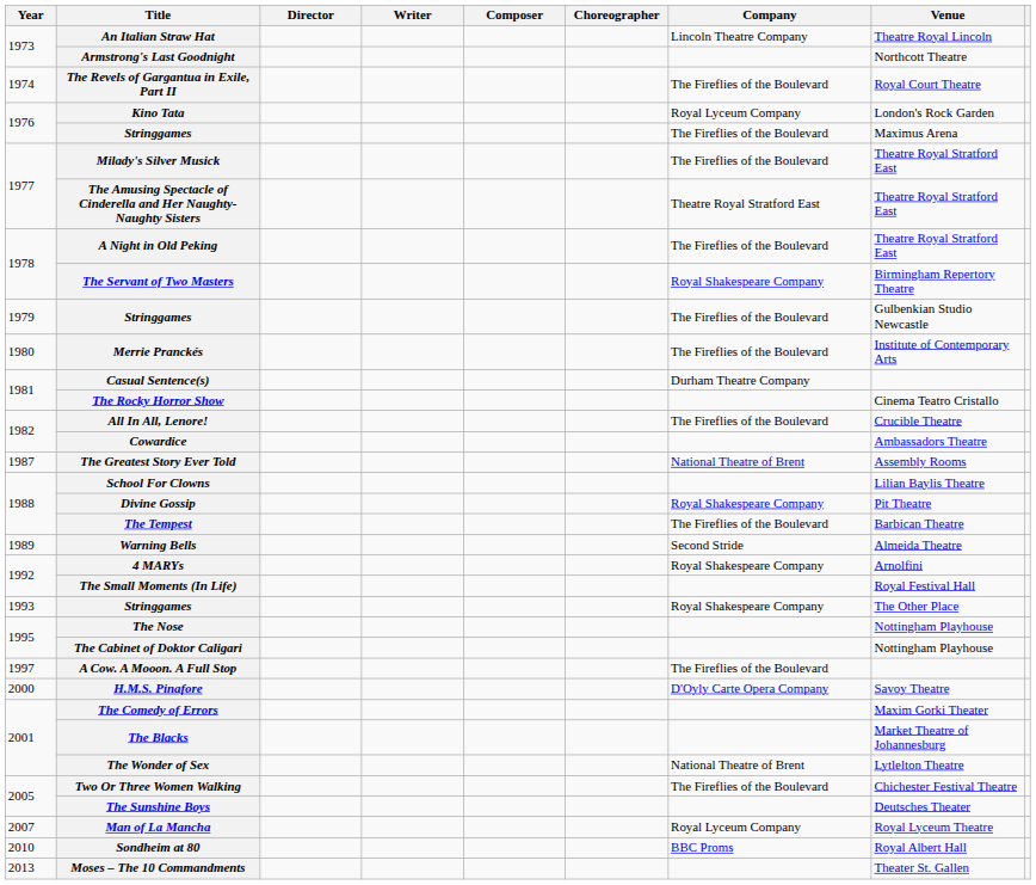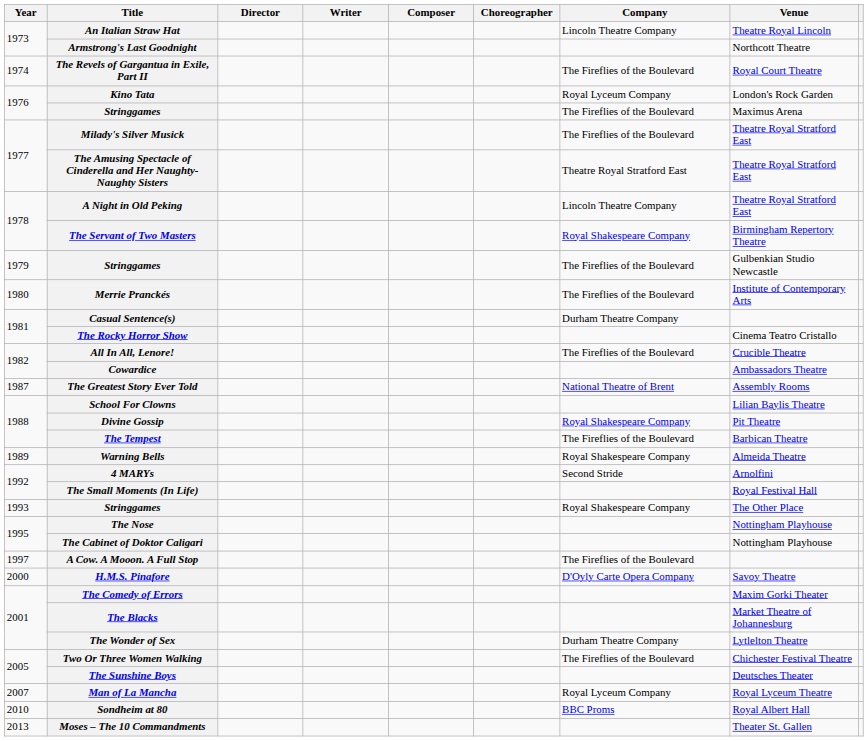 <table class="wikitable plainrowheaders sortable" width="100%">
 <tr>
 <th scope="col" width="5%">Year</th>
 <th scope="col" width="20%">Title</th>
 <th scope="col" width="10%">Director</th>
 <th scope="col" width="10%">Writer</th>
 <th scope="col" width="10%">Composer</th>
 <th scope="col" width="10%">Choreographer</th>
 <th scope="col" width="20%">Company</th>
 <th scope="col" width="20%">Venue</th>
 <th scope="col" class="unsortable" width="5%"></th>
 </tr>
 <tr>
 <td rowspan=2>1973</td>
 <th scope="row"><em>An Italian Straw Hat</em></th>
 <td></td>
 <td></td>
 <td></td>
 <td></td>
 <td>Lincoln Theatre Company</td>
 <td><a href='#'>Theatre Royal Lincoln</a></td>
 <td></td>
 </tr>
 <tr>
 <th scope="row"><em>Armstrong's Last Goodnight</em></th>
 <td></td>
 <td></td>
 <td></td>
 <td></td>
 <td></td>
 <td>Northcott Theatre</td>
 <td></td>
 </tr>
 <tr>
 <td>1974</td>
 <th scope="row"><em>The Revels of Gargantua in Exile, Part II</em></th>
 <td></td>
 <td></td>
 <td></td>
 <td></td>
 <td>The Fireflies of the Boulevard</td>
 <td><a href='#'>Royal Court Theatre</a></td>
 <td></td>
 </tr>
 <tr>
 <td rowspan=2>1976</td>
 <th scope="row"><em>Kino Tata</em></th>
 <td></td>
 <td></td>
 <td></td>
 <td></td>
 <td>Royal Lyceum Company</td>
 <td>London's Rock Garden</td>
 <td></td>
 </tr>
 <tr>
 <th scope="row"><em>Stringgames</em></th>
 <td></td>
 <td></td>
 <td></td>
 <td></td>
 <td>The Fireflies of the Boulevard</td>
 <td>Maximus Arena</td>
 <td></td>
 </tr>
 <tr>
 <td rowspan=2>1977</td>
 <th scope="row"><em>Milady's Silver Musick</em></th>
 <td></td>
 <td></td>
 <td></td>
 <td></td>
 <td>The Fireflies of the Boulevard</td>
 <td><a href='#'>Theatre Royal Stratford East</a></td>
 <td></td>
 </tr>
 <tr>
 <th scope="row"><em>The Amusing Spectacle of Cinderella and Her Naughty-Naughty Sisters</em></th>
 <td></td>
 <td></td>
 <td></td>
 <td></td>
 <td>Theatre Royal Stratford East</td>
 <td><a href='#'>Theatre Royal Stratford East</a></td>
 <td></td>
 </tr>
 <tr>
 <td rowspan=2>1978</td>
 <th scope="row"><em>A Night in Old Peking</em></th>
 <td></td>
 <td></td>
 <td></td>
 <td></td>
-<td>The Fireflies of the Boulevard</td>
+<td>Lincoln Theatre Company</td>
 <td><a href='#'>Theatre Royal Stratford East</a></td>
 <td></td>
 </tr>
 <tr>
 <th scope="row"><em><a href='#'>The Servant of Two Masters</a></em></th>
 <td></td>
 <td></td>
 <td></td>
 <td></td>
 <td><a href='#'>Royal Shakespeare Company</a></td>
 <td><a href='#'>Birmingham Repertory Theatre</a></td>
 <td></td>
 </tr>
 <tr>
 <td>1979</td>
 <th scope="row"><em>Stringgames</em></th>
 <td></td>
 <td></td>
 <td></td>
 <td></td>
 <td>The Fireflies of the Boulevard</td>
 <td>Gulbenkian Studio Newcastle</td>
 <td></td>
 </tr>
 <tr>
 <td>1980</td>
 <th scope="row"><em>Merrie Pranckés</em></th>
 <td></td>
 <td></td>
 <td></td>
 <td></td>
 <td>The Fireflies of the Boulevard</td>
 <td><a href='#'>Institute of Contemporary Arts</a></td>
 <td></td>
 </tr>
 <tr>
 <td rowspan=2>1981</td>
 <th scope="row"><em>Casual Sentence(s)</em></th>
 <td></td>
 <td></td>
 <td></td>
 <td></td>
 <td>Durham Theatre Company</td>
 <td></td>
 <td><br></td>
 </tr>
 <tr>
 <th scope="row"><em><a href='#'>The Rocky Horror Show</a></em></th>
 <td></td>
 <td></td>
 <td></td>
 <td></td>
 <td></td>
 <td>Cinema Teatro Cristallo</td>
 <td></td>
 </tr>
 <tr>
 <td rowspan=2>1982</td>
 <th scope="row"><em>All In All, Lenore!</em></th>
 <td></td>
 <td></td>
 <td></td>
 <td></td>
 <td>The Fireflies of the Boulevard</td>
 <td><a href='#'>Crucible Theatre</a></td>
 <td></td>
 </tr>
 <tr>
 <th scope="row"><em>Cowardice</em></th>
 <td></td>
 <td></td>
 <td></td>
 <td></td>
 <td></td>
 <td><a href='#'>Ambassadors Theatre</a></td>
 <td></td>
 </tr>
 <tr>
 <td>1987</td>
 <th scope="row"><em>The Greatest Story Ever Told</em></th>
 <td></td>
 <td></td>
 <td></td>
 <td></td>
 <td><a href='#'>National Theatre of Brent</a></td>
 <td><a href='#'>Assembly Rooms</a></td>
 <td></td>
 </tr>
 <tr>
 <td rowspan=3>1988</td>
 <th scope="row"><em>School For Clowns</em></th>
 <td></td>
 <td></td>
 <td></td>
 <td></td>
 <td></td>
 <td><a href='#'>Lilian Baylis Theatre</a></td>
 <td></td>
 </tr>
 <tr>
 <th scope="row"><em>Divine Gossip</em></th>
 <td></td>
 <td></td>
 <td></td>
 <td></td>
 <td><a href='#'>Royal Shakespeare Company</a></td>
 <td><a href='#'>Pit Theatre</a></td>
 <td></td>
 </tr>
 <tr>
 <th scope="row"><em><a href='#'>The Tempest</a></em></th>
 <td></td>
 <td></td>
 <td></td>
 <td></td>
 <td>The Fireflies of the Boulevard</td>
 <td><a href='#'>Barbican Theatre</a></td>
 <td></td>
 </tr>
 <tr>
 <td>1989</td>
 <th scope="row"><em>Warning Bells</em></th>
 <td></td>
 <td></td>
 <td></td>
 <td></td>
-<td>Second Stride</td>
+<td>Royal Shakespeare Company</td>
 <td><a href='#'>Almeida Theatre</a></td>
 <td></td>
 </tr>
 <tr>
 <td rowspan=2>1992</td>
 <th scope="row"><em>4 MARYs</em></th>
 <td></td>
 <td></td>
 <td></td>
 <td></td>
-<td>Royal Shakespeare Company</td>
+<td>Second Stride</td>
 <td><a href='#'>Arnolfini</a></td>
 <td></td>
 </tr>
 <tr>
 <th scope="row"><em>The Small Moments (In Life)</em></th>
 <td></td>
 <td></td>
 <td></td>
 <td></td>
 <td></td>
 <td><a href='#'>Royal Festival Hall</a></td>
 <td></td>
 </tr>
 <tr>
 <td>1993</td>
 <th scope="row"><em>Stringgames</em></th>
 <td></td>
 <td></td>
 <td></td>
 <td></td>
 <td>Royal Shakespeare Company</td>
 <td><a href='#'>The Other Place</a></td>
 <td></td>
 </tr>
 <tr>
 <td rowspan=2>1995</td>
 <th scope="row"><em>The Nose</em></th>
 <td></td>
 <td></td>
 <td></td>
 <td></td>
 <td></td>
 <td><a href='#'>Nottingham Playhouse</a></td>
 <td></td>
 </tr>
 <tr>
 <th scope="row"><em>The Cabinet of Doktor Caligari</em></th>
 <td></td>
 <td></td>
 <td></td>
 <td></td>
 <td></td>
 <td>Nottingham Playhouse</td>
 <td></td>
 </tr>
 <tr>
 <td>1997</td>
 <th scope="row"><em>A Cow. A Mooon. A Full Stop</em></th>
 <td></td>
 <td></td>
 <td></td>
 <td></td>
 <td>The Fireflies of the Boulevard</td>
 <td></td>
 <td></td>
 </tr>
 <tr>
 <td>2000</td>
 <th scope="row"><em><a href='#'>H.M.S. Pinafore</a></em></th>
 <td></td>
 <td></td>
 <td></td>
 <td></td>
 <td><a href='#'>D'Oyly Carte Opera Company</a></td>
 <td><a href='#'>Savoy Theatre</a></td>
 <td></td>
 </tr>
 <tr>
 <td rowspan=3>2001</td>
 <th scope="row"><em><a href='#'>The Comedy of Errors</a></em></th>
 <td></td>
 <td></td>
 <td></td>
 <td></td>
 <td></td>
 <td><a href='#'>Maxim Gorki Theater</a></td>
 <td></td>
 </tr>
 <tr>
 <th scope="row"><em><a href='#'>The Blacks</a></em></th>
 <td></td>
 <td></td>
 <td></td>
 <td></td>
 <td></td>
 <td><a href='#'>Market Theatre of Johannesburg</a></td>
 <td></td>
 </tr>
 <tr>
 <th scope="row"><em>The Wonder of Sex</em></th>
 <td></td>
 <td></td>
 <td></td>
 <td></td>
-<td>National Theatre of Brent</td>
+<td>Durham Theatre Company</td>
 <td><a href='#'>Lytlelton Theatre</a></td>
 <td></td>
 </tr>
 <tr>
 <td rowspan=2>2005</td>
 <th scope="row"><em>Two Or Three Women Walking</em></th>
 <td></td>
 <td></td>
 <td></td>
 <td></td>
 <td>The Fireflies of the Boulevard</td>
 <td><a href='#'>Chichester Festival Theatre</a></td>
 <td></td>
 </tr>
 <tr>
 <th scope="row"><em><a href='#'>The Sunshine Boys</a></em></th>
 <td></td>
 <td></td>
 <td></td>
 <td></td>
 <td></td>
 <td><a href='#'>Deutsches Theater</a></td>
 <td></td>
 </tr>
 <tr>
 <td>2007</td>
 <th scope="row"><em><a href='#'>Man of La Mancha</a></em></th>
 <td></td>
 <td></td>
 <td></td>
 <td></td>
 <td>Royal Lyceum Company</td>
 <td><a href='#'>Royal Lyceum Theatre</a></td>
 <td></td>
 </tr>
 <tr>
 <td>2010</td>
 <th scope="row"><em>Sondheim at 80</em></th>
 <td></td>
 <td></td>
 <td></td>
 <td></td>
 <td><a href='#'>BBC Proms</a></td>
 <td><a href='#'>Royal Albert Hall</a></td>
 <td></td>
 </tr>
 <tr>
 <td>2013</td>
 <th scope="row"><em>Moses – The 10 Commandments</em></th>
 <td></td>
 <td></td>
 <td></td>
 <td></td>
 <td></td>
 <td><a href='#'>Theater St. Gallen</a></td>
 <td></td>
 </tr>
 </table>
